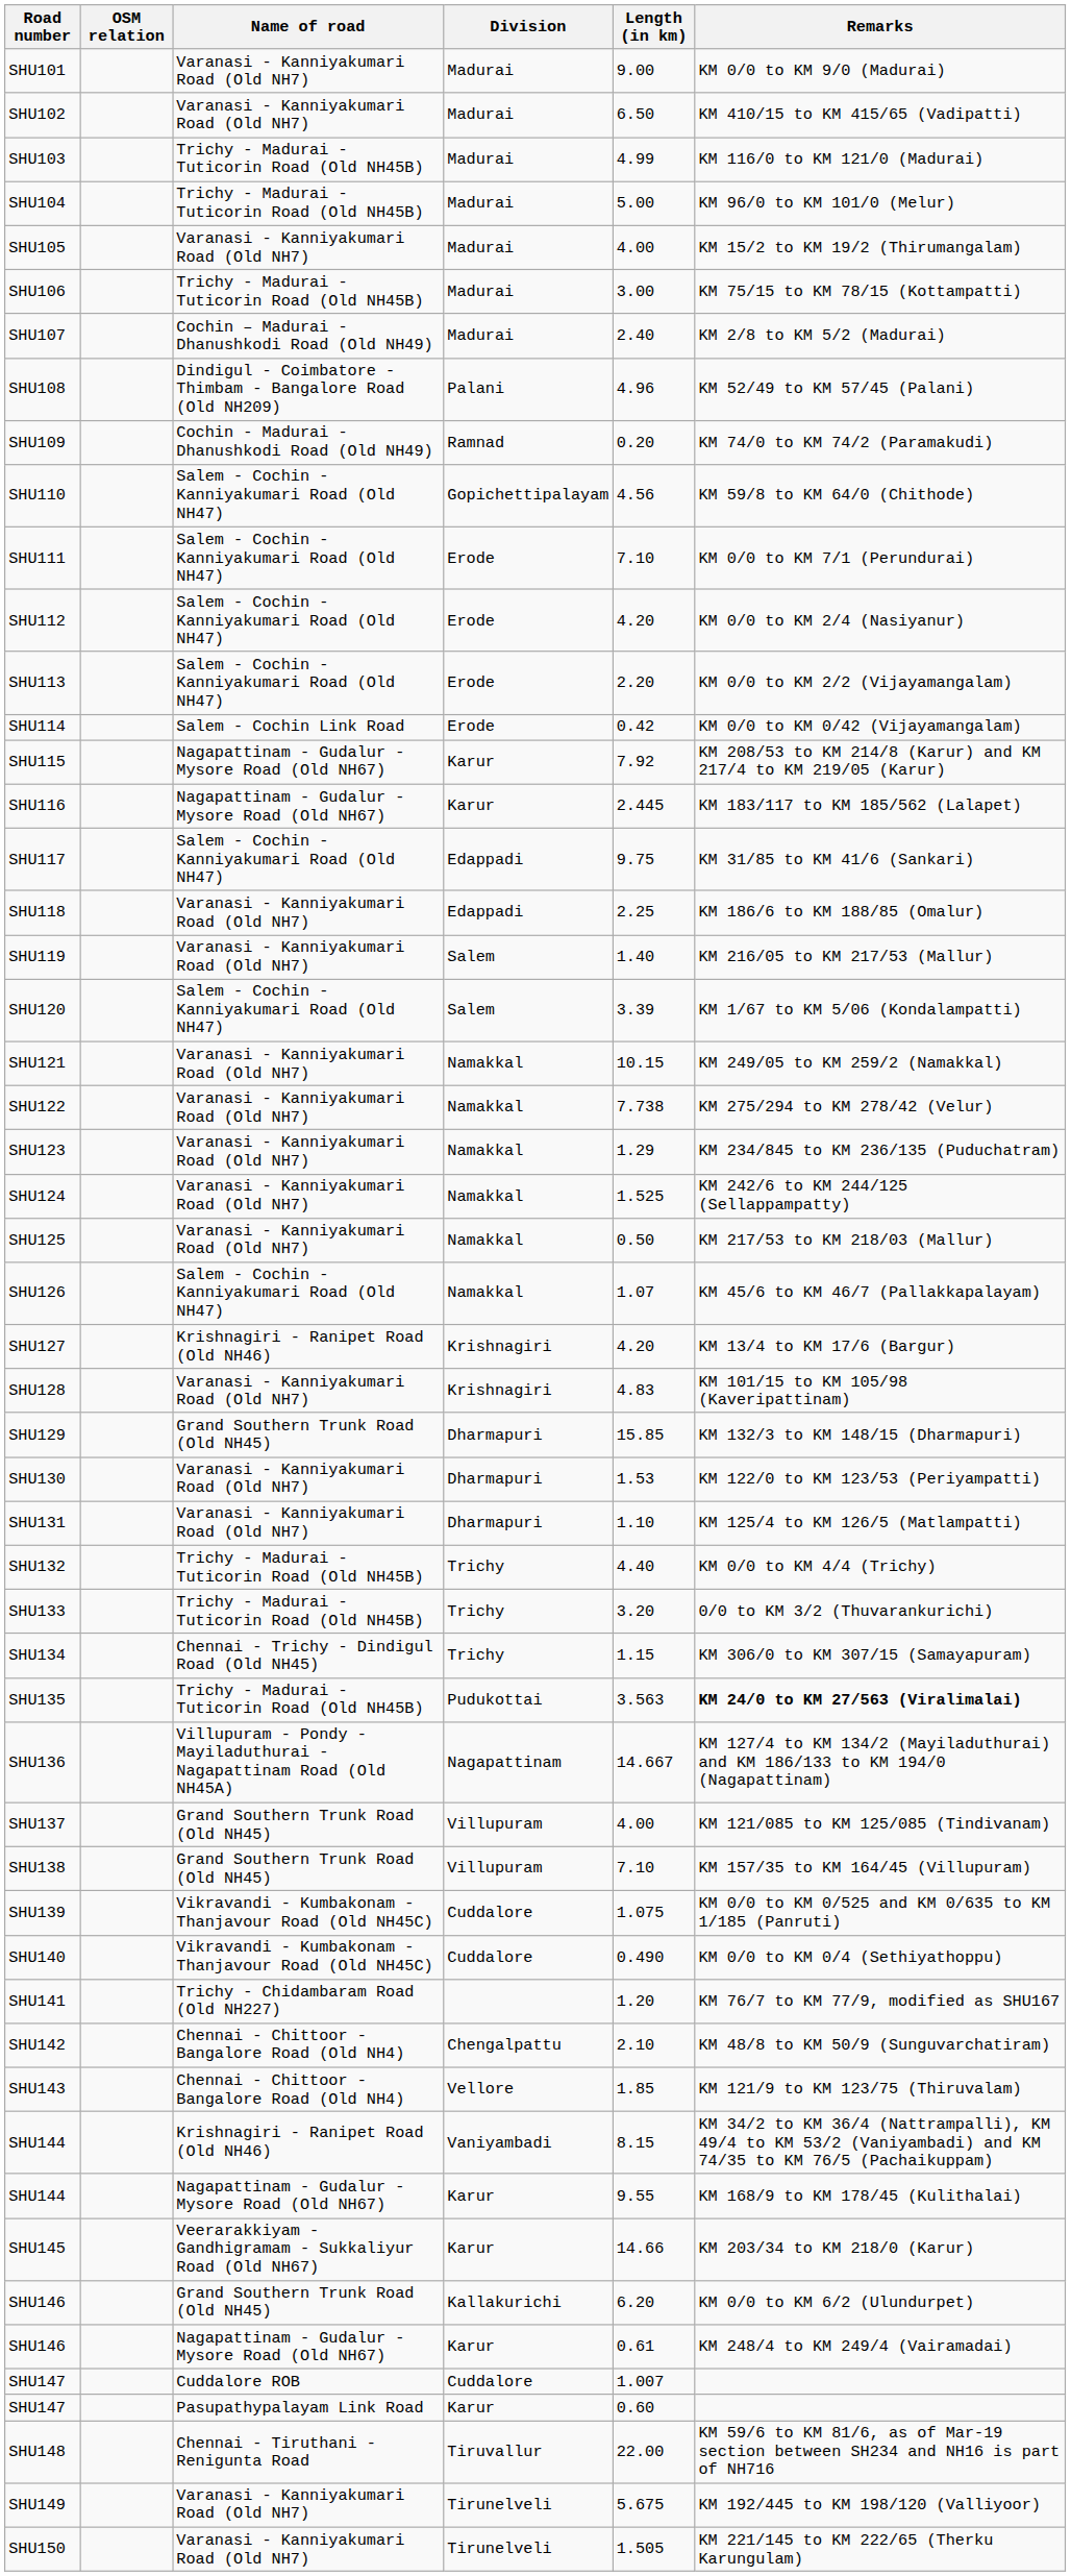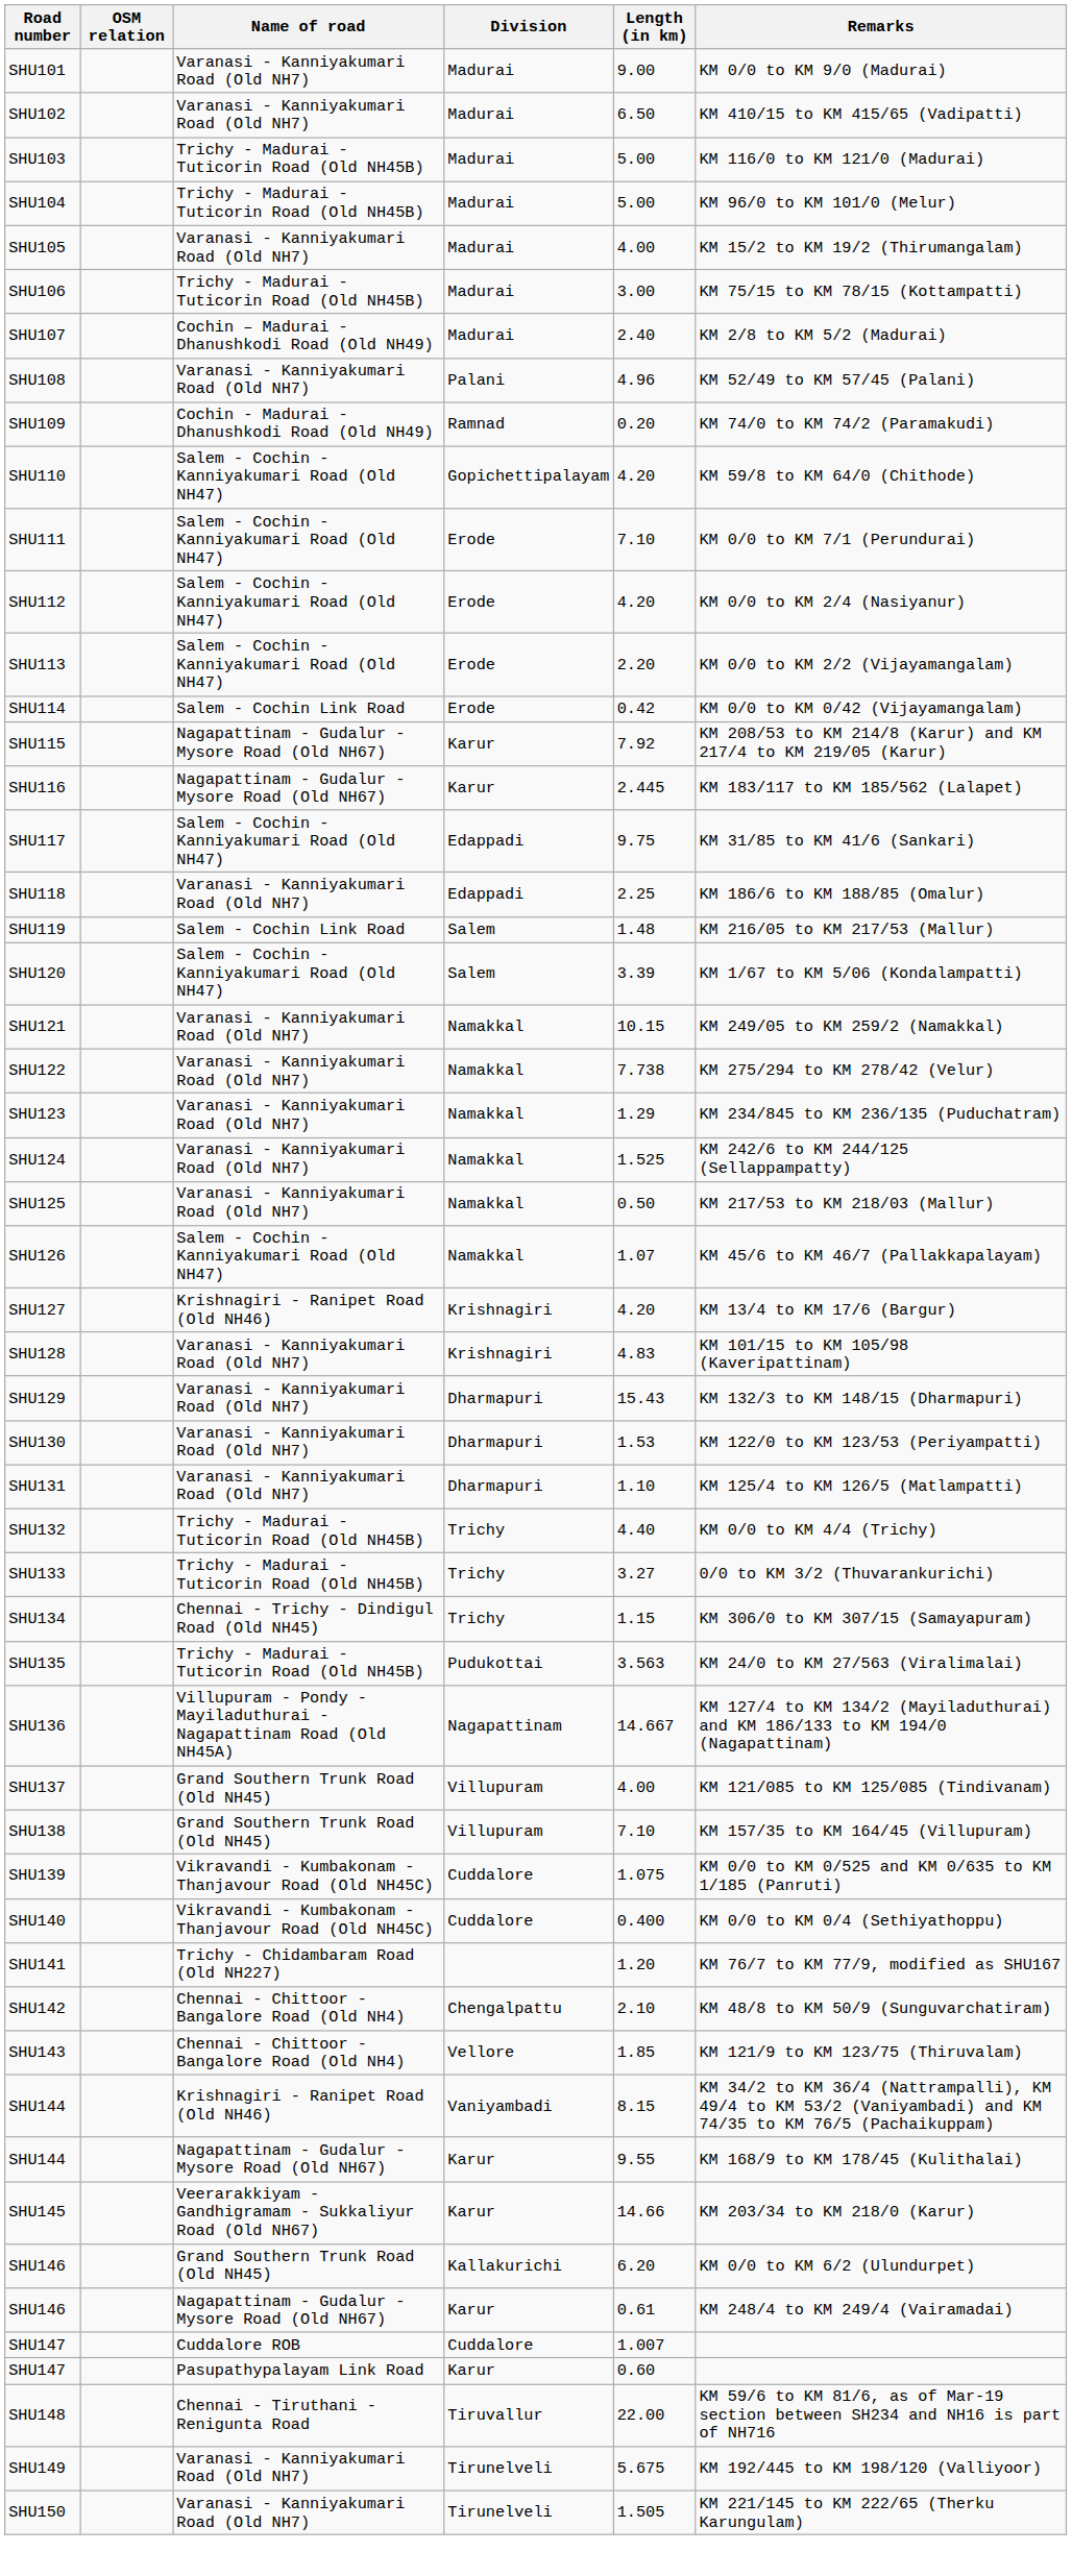 <table class="wikitable">
 <tr>
 <th>Road number</th>
 <th>OSM relation</th>
 <th>Name of road</th>
 <th>Division</th>
 <th>Length (in km)</th>
 <th>Remarks</th>
 </tr>
 <tr>
 <td>SHU101</td>
 <td></td>
 <td>Varanasi - Kanniyakumari Road (Old NH7)</td>
 <td>Madurai</td>
 <td>9.00</td>
 <td>KM 0/0 to KM 9/0 (Madurai)</td>
 </tr>
 <tr>
 <td>SHU102</td>
 <td></td>
 <td>Varanasi - Kanniyakumari Road (Old NH7)</td>
 <td>Madurai</td>
 <td>6.50</td>
 <td>KM 410/15 to KM 415/65 (Vadipatti)</td>
 </tr>
 <tr>
 <td>SHU103</td>
 <td></td>
 <td>Trichy - Madurai - Tuticorin Road (Old NH45B)</td>
 <td>Madurai</td>
-<td>4.99</td>
+<td>5.00</td>
 <td>KM 116/0 to KM 121/0 (Madurai)</td>
 </tr>
 <tr>
 <td>SHU104</td>
 <td></td>
 <td>Trichy - Madurai - Tuticorin Road (Old NH45B)</td>
 <td>Madurai</td>
 <td>5.00</td>
 <td>KM 96/0 to KM 101/0 (Melur)</td>
 </tr>
 <tr>
 <td>SHU105</td>
 <td></td>
 <td>Varanasi - Kanniyakumari Road (Old NH7)</td>
 <td>Madurai</td>
 <td>4.00</td>
 <td>KM 15/2 to KM 19/2 (Thirumangalam)</td>
 </tr>
 <tr>
 <td>SHU106</td>
 <td></td>
 <td>Trichy - Madurai - Tuticorin Road (Old NH45B)</td>
 <td>Madurai</td>
 <td>3.00</td>
 <td>KM 75/15 to KM 78/15 (Kottampatti)</td>
 </tr>
 <tr>
 <td>SHU107</td>
 <td></td>
 <td>Cochin – Madurai - Dhanushkodi Road (Old NH49)</td>
 <td>Madurai</td>
 <td>2.40</td>
 <td>KM 2/8 to KM 5/2 (Madurai)</td>
 </tr>
 <tr>
 <td>SHU108</td>
 <td></td>
-<td>Dindigul - Coimbatore - Thimbam - Bangalore Road (Old NH209)</td>
+<td>Varanasi - Kanniyakumari Road (Old NH7)</td>
 <td>Palani</td>
 <td>4.96</td>
 <td>KM 52/49 to KM 57/45 (Palani)</td>
 </tr>
 <tr>
 <td>SHU109</td>
 <td></td>
 <td>Cochin - Madurai - Dhanushkodi Road (Old NH49)</td>
 <td>Ramnad</td>
 <td>0.20</td>
 <td>KM 74/0 to KM 74/2 (Paramakudi)</td>
 </tr>
 <tr>
 <td>SHU110</td>
 <td></td>
 <td>Salem - Cochin - Kanniyakumari Road (Old NH47)</td>
 <td>Gopichettipalayam</td>
-<td>4.56</td>
+<td>4.20</td>
 <td>KM 59/8 to KM 64/0 (Chithode)</td>
 </tr>
 <tr>
 <td>SHU111</td>
 <td></td>
 <td>Salem - Cochin - Kanniyakumari Road (Old NH47)</td>
 <td>Erode</td>
 <td>7.10</td>
 <td>KM 0/0 to KM 7/1 (Perundurai)</td>
 </tr>
 <tr>
 <td>SHU112</td>
 <td></td>
 <td>Salem - Cochin - Kanniyakumari Road (Old NH47)</td>
 <td>Erode</td>
 <td>4.20</td>
 <td>KM 0/0 to KM 2/4 (Nasiyanur)</td>
 </tr>
 <tr>
 <td>SHU113</td>
 <td></td>
 <td>Salem - Cochin - Kanniyakumari Road (Old NH47)</td>
 <td>Erode</td>
 <td>2.20</td>
 <td>KM 0/0 to KM 2/2 (Vijayamangalam)</td>
 </tr>
 <tr>
 <td>SHU114</td>
 <td></td>
 <td>Salem - Cochin Link Road</td>
 <td>Erode</td>
 <td>0.42</td>
 <td>KM 0/0 to KM 0/42 (Vijayamangalam)</td>
 </tr>
 <tr>
 <td>SHU115</td>
 <td></td>
 <td>Nagapattinam - Gudalur - Mysore Road (Old NH67)</td>
 <td>Karur</td>
 <td>7.92</td>
 <td>KM 208/53 to KM 214/8 (Karur) and KM 217/4 to KM 219/05 (Karur)</td>
 </tr>
 <tr>
 <td>SHU116</td>
 <td></td>
 <td>Nagapattinam - Gudalur - Mysore Road (Old NH67)</td>
 <td>Karur</td>
 <td>2.445</td>
 <td>KM 183/117 to KM 185/562 (Lalapet)</td>
 </tr>
 <tr>
 <td>SHU117</td>
 <td></td>
 <td>Salem - Cochin - Kanniyakumari Road (Old NH47)</td>
 <td>Edappadi</td>
 <td>9.75</td>
 <td>KM 31/85 to KM 41/6 (Sankari)</td>
 </tr>
 <tr>
 <td>SHU118</td>
 <td></td>
 <td>Varanasi - Kanniyakumari Road (Old NH7)</td>
 <td>Edappadi</td>
 <td>2.25</td>
 <td>KM 186/6 to KM 188/85 (Omalur)</td>
 </tr>
 <tr>
 <td>SHU119</td>
 <td></td>
-<td>Varanasi - Kanniyakumari Road (Old NH7)</td>
+<td>Salem - Cochin Link Road</td>
 <td>Salem</td>
-<td>1.40</td>
+<td>1.48</td>
 <td>KM 216/05 to KM 217/53 (Mallur)</td>
 </tr>
 <tr>
 <td>SHU120</td>
 <td></td>
 <td>Salem - Cochin - Kanniyakumari Road (Old NH47)</td>
 <td>Salem</td>
 <td>3.39</td>
 <td>KM 1/67 to KM 5/06 (Kondalampatti)</td>
 </tr>
 <tr>
 <td>SHU121</td>
 <td></td>
 <td>Varanasi - Kanniyakumari Road (Old NH7)</td>
 <td>Namakkal</td>
 <td>10.15</td>
 <td>KM 249/05 to KM 259/2 (Namakkal)</td>
 </tr>
 <tr>
 <td>SHU122</td>
 <td></td>
 <td>Varanasi - Kanniyakumari Road (Old NH7)</td>
 <td>Namakkal</td>
 <td>7.738</td>
 <td>KM 275/294 to KM 278/42 (Velur)</td>
 </tr>
 <tr>
 <td>SHU123</td>
 <td></td>
 <td>Varanasi - Kanniyakumari Road (Old NH7)</td>
 <td>Namakkal</td>
 <td>1.29</td>
 <td>KM 234/845 to KM 236/135 (Puduchatram)</td>
 </tr>
 <tr>
 <td>SHU124</td>
 <td></td>
 <td>Varanasi - Kanniyakumari Road (Old NH7)</td>
 <td>Namakkal</td>
 <td>1.525</td>
 <td>KM 242/6 to KM 244/125 (Sellappampatty)</td>
 </tr>
 <tr>
 <td>SHU125</td>
 <td></td>
 <td>Varanasi - Kanniyakumari Road (Old NH7)</td>
 <td>Namakkal</td>
 <td>0.50</td>
 <td>KM 217/53 to KM 218/03 (Mallur)</td>
 </tr>
 <tr>
 <td>SHU126</td>
 <td></td>
 <td>Salem - Cochin - Kanniyakumari Road (Old NH47)</td>
 <td>Namakkal</td>
 <td>1.07</td>
 <td>KM 45/6 to KM 46/7 (Pallakkapalayam)</td>
 </tr>
 <tr>
 <td>SHU127</td>
 <td></td>
 <td>Krishnagiri - Ranipet Road (Old NH46)</td>
 <td>Krishnagiri</td>
 <td>4.20</td>
 <td>KM 13/4 to KM 17/6 (Bargur)</td>
 </tr>
 <tr>
 <td>SHU128</td>
 <td></td>
 <td>Varanasi - Kanniyakumari Road (Old NH7)</td>
 <td>Krishnagiri</td>
 <td>4.83</td>
 <td>KM 101/15 to KM 105/98 (Kaveripattinam)</td>
 </tr>
 <tr>
 <td>SHU129</td>
 <td></td>
-<td>Grand Southern Trunk Road (Old NH45)</td>
+<td>Varanasi - Kanniyakumari Road (Old NH7)</td>
 <td>Dharmapuri</td>
-<td>15.85</td>
+<td>15.43</td>
 <td>KM 132/3 to KM 148/15 (Dharmapuri)</td>
 </tr>
 <tr>
 <td>SHU130</td>
 <td></td>
 <td>Varanasi - Kanniyakumari Road (Old NH7)</td>
 <td>Dharmapuri</td>
 <td>1.53</td>
 <td>KM 122/0 to KM 123/53 (Periyampatti)</td>
 </tr>
 <tr>
 <td>SHU131</td>
 <td></td>
 <td>Varanasi - Kanniyakumari Road (Old NH7)</td>
 <td>Dharmapuri</td>
 <td>1.10</td>
 <td>KM 125/4 to KM 126/5 (Matlampatti)</td>
 </tr>
 <tr>
 <td>SHU132</td>
 <td></td>
 <td>Trichy - Madurai - Tuticorin Road (Old NH45B)</td>
 <td>Trichy</td>
 <td>4.40</td>
 <td>KM 0/0 to KM 4/4 (Trichy)</td>
 </tr>
 <tr>
 <td>SHU133</td>
 <td></td>
 <td>Trichy - Madurai - Tuticorin Road (Old NH45B)</td>
 <td>Trichy</td>
-<td>3.20</td>
+<td>3.27</td>
 <td>0/0 to KM 3/2 (Thuvarankurichi)</td>
 </tr>
 <tr>
 <td>SHU134</td>
 <td></td>
 <td>Chennai - Trichy - Dindigul Road (Old NH45)</td>
 <td>Trichy</td>
 <td>1.15</td>
 <td>KM 306/0 to KM 307/15 (Samayapuram)</td>
 </tr>
 <tr>
 <td>SHU135</td>
 <td></td>
 <td>Trichy - Madurai - Tuticorin Road (Old NH45B)</td>
 <td>Pudukottai</td>
 <td>3.563</td>
-<td><strong>KM 24/0 to KM 27/563 (Viralimalai)</strong></td>
+<td>KM 24/0 to KM 27/563 (Viralimalai)</td>
 </tr>
 <tr>
 <td>SHU136</td>
 <td></td>
 <td>Villupuram - Pondy - Mayiladuthurai - Nagapattinam Road (Old NH45A)</td>
 <td>Nagapattinam</td>
 <td>14.667</td>
 <td>KM 127/4 to KM 134/2 (Mayiladuthurai) and KM 186/133 to KM 194/0 (Nagapattinam)</td>
 </tr>
 <tr>
 <td>SHU137</td>
 <td></td>
 <td>Grand Southern Trunk Road (Old NH45)</td>
 <td>Villupuram</td>
 <td>4.00</td>
 <td>KM 121/085 to KM 125/085 (Tindivanam)</td>
 </tr>
 <tr>
 <td>SHU138</td>
 <td></td>
 <td>Grand Southern Trunk Road (Old NH45)</td>
 <td>Villupuram</td>
 <td>7.10</td>
 <td>KM 157/35 to KM 164/45 (Villupuram)</td>
 </tr>
 <tr>
 <td>SHU139</td>
 <td></td>
 <td>Vikravandi - Kumbakonam - Thanjavour Road (Old NH45C)</td>
 <td>Cuddalore</td>
 <td>1.075</td>
 <td>KM 0/0 to KM 0/525 and KM 0/635 to KM 1/185 (Panruti)</td>
 </tr>
 <tr>
 <td>SHU140</td>
 <td></td>
 <td>Vikravandi - Kumbakonam - Thanjavour Road (Old NH45C)</td>
 <td>Cuddalore</td>
-<td>0.490</td>
+<td>0.400</td>
 <td>KM 0/0 to KM 0/4 (Sethiyathoppu)</td>
 </tr>
 <tr>
 <td>SHU141</td>
 <td></td>
 <td>Trichy - Chidambaram Road (Old NH227)</td>
 <td></td>
 <td>1.20</td>
 <td>KM 76/7 to KM 77/9, modified as SHU167</td>
 </tr>
 <tr>
 <td>SHU142</td>
 <td></td>
 <td>Chennai - Chittoor - Bangalore Road (Old NH4)</td>
 <td>Chengalpattu</td>
 <td>2.10</td>
 <td>KM 48/8 to KM 50/9 (Sunguvarchatiram)</td>
 </tr>
 <tr>
 <td>SHU143</td>
 <td></td>
 <td>Chennai - Chittoor - Bangalore Road (Old NH4)</td>
 <td>Vellore</td>
 <td>1.85</td>
 <td>KM 121/9 to KM 123/75 (Thiruvalam)</td>
 </tr>
 <tr>
 <td>SHU144</td>
 <td></td>
 <td>Krishnagiri - Ranipet Road (Old NH46)</td>
 <td>Vaniyambadi</td>
 <td>8.15</td>
 <td>KM 34/2 to KM 36/4 (Nattrampalli), KM 49/4 to KM 53/2 (Vaniyambadi) and KM 74/35 to KM 76/5 (Pachaikuppam)</td>
 </tr>
 <tr>
 <td>SHU144</td>
 <td></td>
 <td>Nagapattinam - Gudalur - Mysore Road (Old NH67)</td>
 <td>Karur</td>
 <td>9.55</td>
 <td>KM 168/9 to KM 178/45 (Kulithalai)</td>
 </tr>
 <tr>
 <td>SHU145</td>
 <td></td>
 <td>Veerarakkiyam - Gandhigramam - Sukkaliyur Road (Old NH67)</td>
 <td>Karur</td>
 <td>14.66</td>
 <td>KM 203/34 to KM 218/0 (Karur)</td>
 </tr>
 <tr>
 <td>SHU146</td>
 <td></td>
 <td>Grand Southern Trunk Road (Old NH45)</td>
 <td>Kallakurichi</td>
 <td>6.20</td>
 <td>KM 0/0 to KM 6/2 (Ulundurpet)</td>
 </tr>
 <tr>
 <td>SHU146</td>
 <td></td>
 <td>Nagapattinam - Gudalur - Mysore Road (Old NH67)</td>
 <td>Karur</td>
 <td>0.61</td>
 <td>KM 248/4 to KM 249/4 (Vairamadai)</td>
 </tr>
 <tr>
 <td>SHU147</td>
 <td></td>
 <td>Cuddalore ROB</td>
 <td>Cuddalore</td>
 <td>1.007</td>
 <td></td>
 </tr>
 <tr>
 <td>SHU147</td>
 <td></td>
 <td>Pasupathypalayam Link Road</td>
 <td>Karur</td>
 <td>0.60</td>
 <td></td>
 </tr>
 <tr>
 <td>SHU148</td>
 <td></td>
 <td>Chennai - Tiruthani - Renigunta Road</td>
 <td>Tiruvallur</td>
 <td>22.00</td>
 <td>KM 59/6 to KM 81/6, as of Mar-19 section between SH234 and NH16 is part of NH716</td>
 </tr>
 <tr>
 <td>SHU149</td>
 <td></td>
 <td>Varanasi - Kanniyakumari Road (Old NH7)</td>
 <td>Tirunelveli</td>
 <td>5.675</td>
 <td>KM 192/445 to KM 198/120 (Valliyoor)</td>
 </tr>
 <tr>
 <td>SHU150</td>
 <td></td>
 <td>Varanasi - Kanniyakumari Road (Old NH7)</td>
 <td>Tirunelveli</td>
 <td>1.505</td>
 <td>KM 221/145 to KM 222/65 (Therku Karungulam)</td>
 </tr>
 </table>
